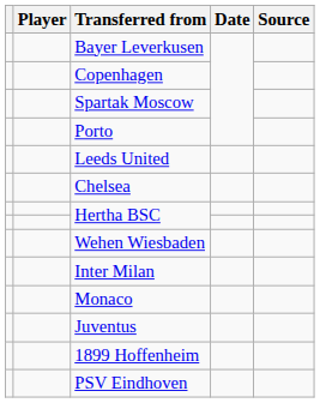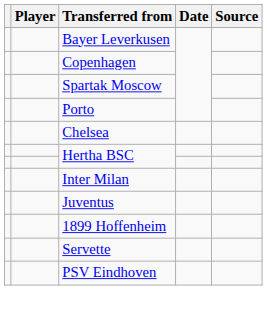 <table class="wikitable plainrowheaders sortable">
 <tr>
 <th></th>
 <th scope="col">Player</th>
 <th>Transferred from</th>
 <th scope="col">Date</th>
 <th scope="col">Source</th>
 </tr>
 <tr>
 <td align=center></td>
 <td></td>
 <td> <a href='#'>Bayer Leverkusen</a></td>
 <td rowspan=4></td>
 <td></td>
 </tr>
 <tr>
 <td align=center></td>
 <td></td>
 <td> <a href='#'>Copenhagen</a></td>
 <td></td>
 </tr>
 <tr>
 <td align=center></td>
 <td></td>
 <td> <a href='#'>Spartak Moscow</a></td>
 <td></td>
 </tr>
 <tr>
 <td align=center></td>
 <td></td>
 <td> <a href='#'>Porto</a></td>
 <td></td>
 </tr>
 <tr>
 <td align=center></td>
 <td></td>
-<td> <a href='#'>Leeds United</a></td>
-<td></td>
-<td></td>
-</tr>
-<tr>
-<td align=center></td>
-<td></td>
 <td> <a href='#'>Chelsea</a></td>
 <td></td>
 <td></td>
 </tr>
 <tr>
 <td align=center></td>
 <td></td>
 <td rowspan=2> <a href='#'>Hertha BSC</a></td>
 <td></td>
 <td></td>
 </tr>
 <tr>
 <td align=center></td>
 <td></td>
 <td></td>
 <td></td>
 </tr>
 <tr>
 <td align=center></td>
 <td></td>
-<td> <a href='#'>Wehen Wiesbaden</a></td>
-<td></td>
-<td></td>
-</tr>
-<tr>
-<td align=center></td>
-<td></td>
 <td> <a href='#'>Inter Milan</a></td>
-<td></td>
-<td></td>
-</tr>
-<tr>
-<td align=center></td>
-<td></td>
-<td> <a href='#'>Monaco</a></td>
 <td></td>
 <td></td>
 </tr>
 <tr>
 <td align=center></td>
 <td></td>
 <td> <a href='#'>Juventus</a></td>
 <td></td>
 <td></td>
 </tr>
 <tr>
 <td align=center></td>
 <td></td>
 <td> <a href='#'>1899 Hoffenheim</a></td>
 <td></td>
 <td></td>
 </tr>
 <tr>
 <td align=center></td>
 <td></td>
+<td> <a href='#'>Servette</a></td>
+<td></td>
+<td></td>
+</tr>
+<tr>
+<td align=center></td>
+<td></td>
 <td> <a href='#'>PSV Eindhoven</a></td>
 <td></td>
 <td></td>
 </tr>
 </table>
